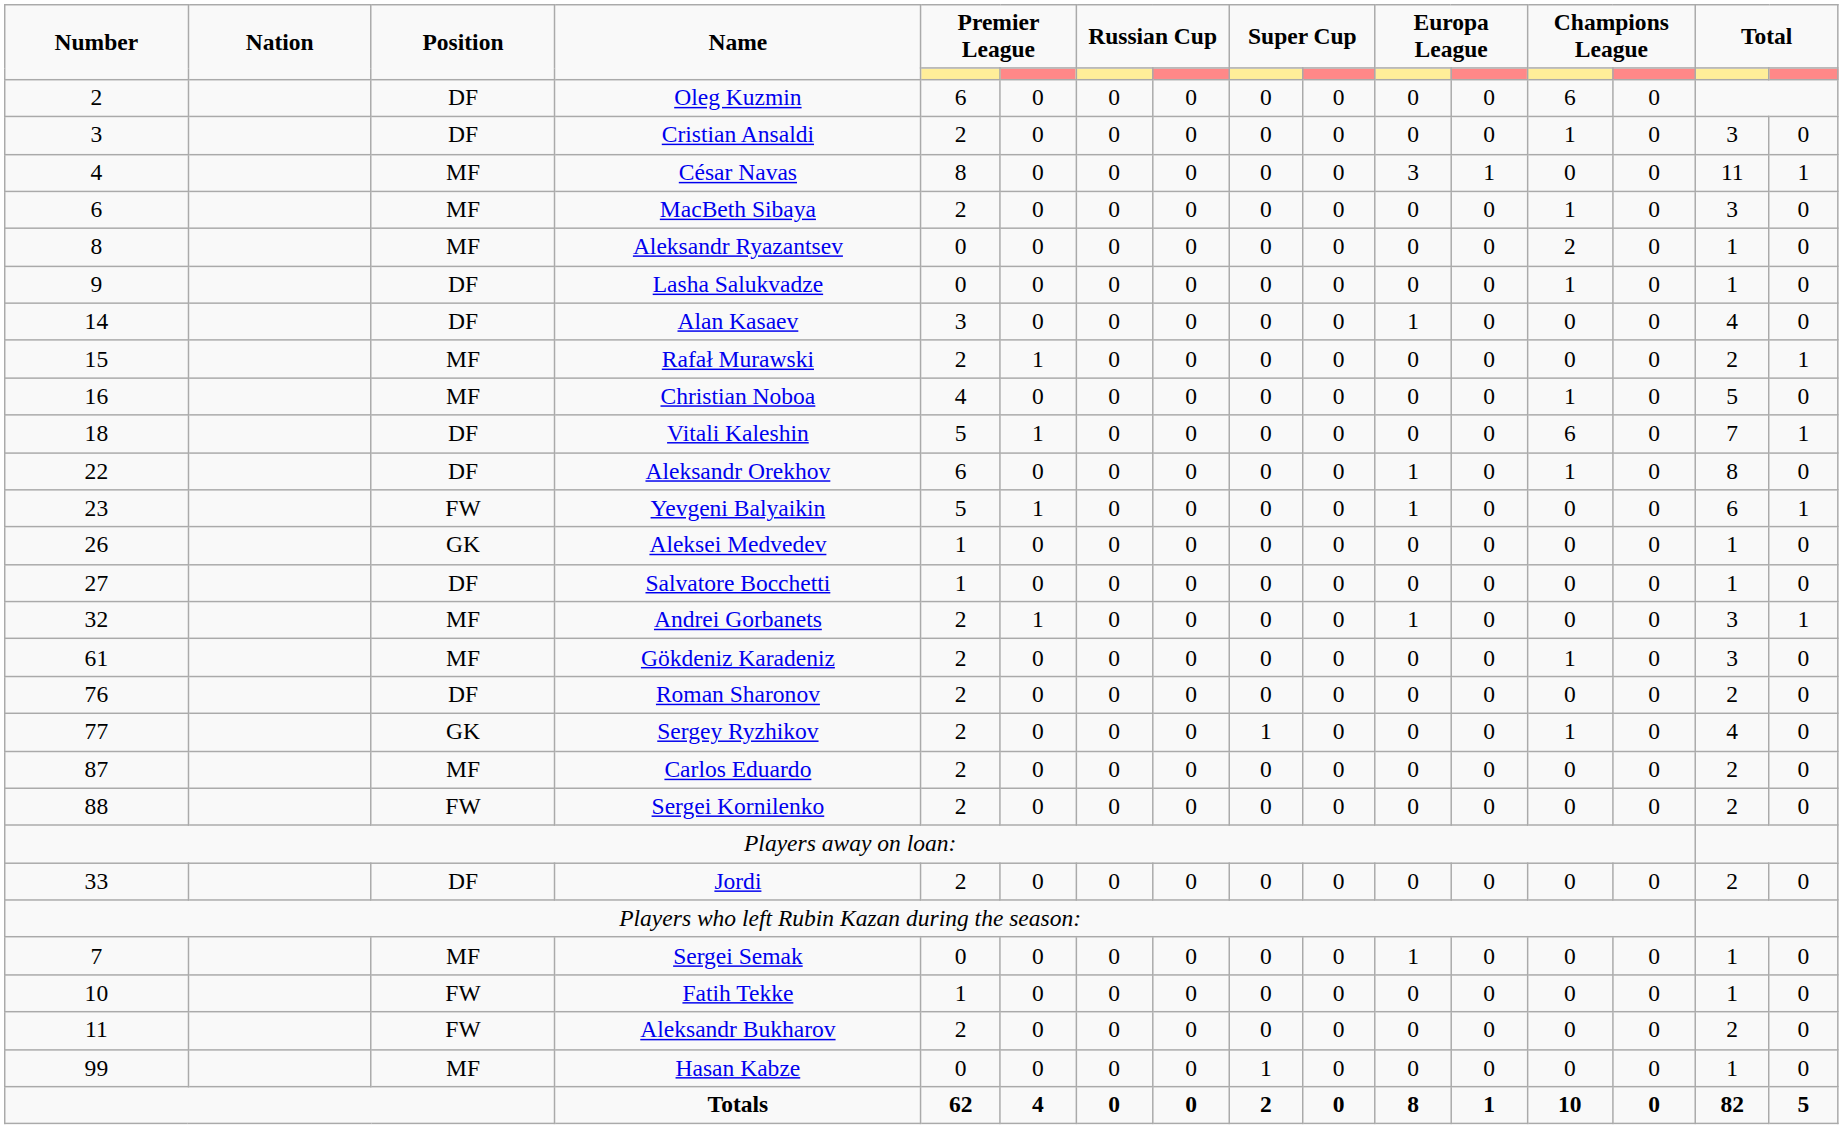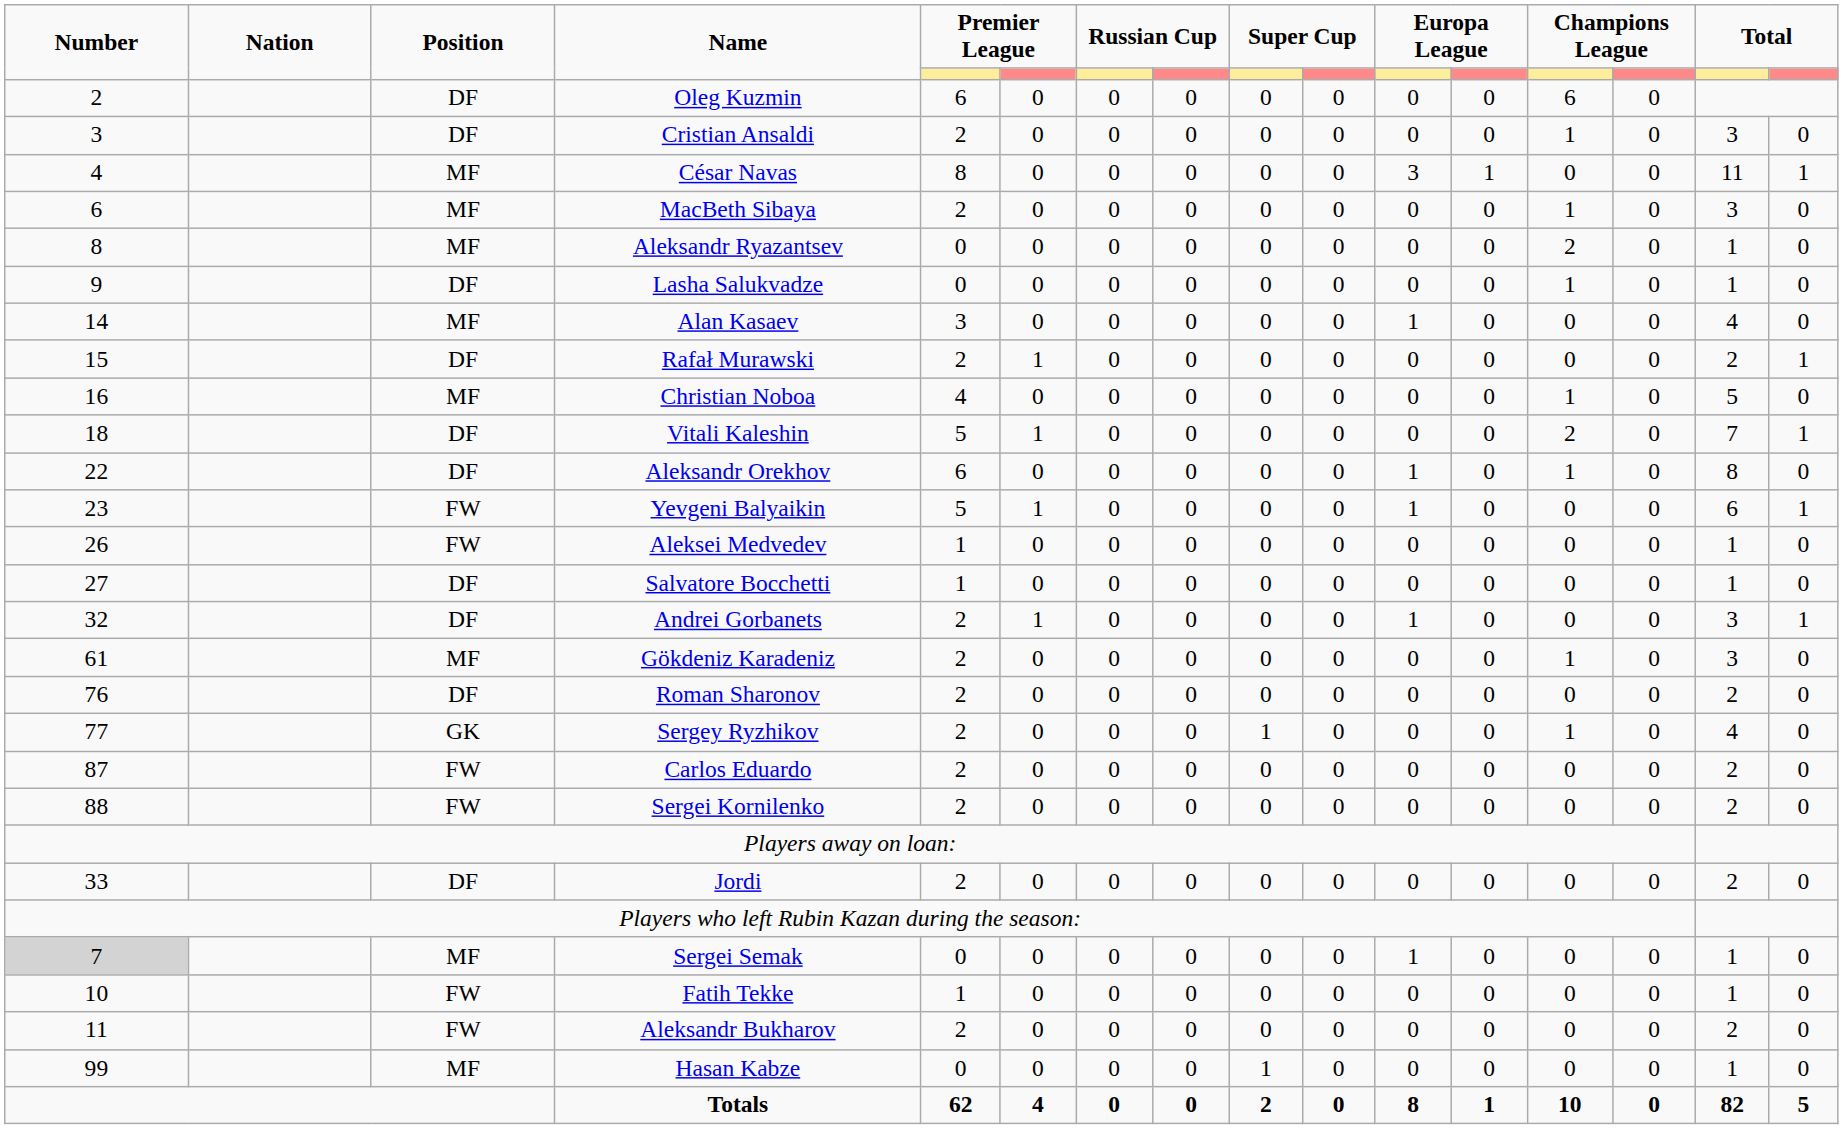 <table class="wikitable" style="font-size: 100%; text-align: center;">
 <tr>
 <td rowspan="2" width="10%" align="center"><strong>Number</strong></td>
 <td rowspan="2" width="10%" align="center"><strong>Nation</strong></td>
 <td rowspan="2" width="10%" align="center"><strong>Position</strong></td>
 <td rowspan="2" width="20%" align="center"><strong>Name</strong></td>
 <td colspan="2" align="center"><strong>Premier League</strong></td>
 <td colspan="2" align="center"><strong>Russian Cup</strong></td>
 <td colspan="2" align="center"><strong>Super Cup</strong></td>
 <td colspan="2" align="center"><strong>Europa League</strong></td>
 <td colspan="2" align="center"><strong>Champions League</strong></td>
 <td colspan="2" align="center"><strong>Total</strong></td>
 </tr>
 <tr>
 <th width=60 style="background: #FFEE99"></th>
 <th width=60 style="background: #FF8888"></th>
 <th width=60 style="background: #FFEE99"></th>
 <th width=60 style="background: #FF8888"></th>
 <th width=60 style="background: #FFEE99"></th>
 <th width=60 style="background: #FF8888"></th>
 <th width=60 style="background: #FFEE99"></th>
 <th width=60 style="background: #FF8888"></th>
 <th width=60 style="background: #FFEE99"></th>
 <th width=60 style="background: #FF8888"></th>
 <th width=60 style="background: #FFEE99"></th>
 <th width=60 style="background: #FF8888"></th>
 </tr>
 <tr>
 <td>2</td>
 <td></td>
 <td>DF</td>
 <td><a href='#'>Oleg Kuzmin</a></td>
 <td>6</td>
 <td>0</td>
 <td>0</td>
 <td>0</td>
 <td>0</td>
 <td>0</td>
 <td>0</td>
 <td>0</td>
 <td>6</td>
 <td>0</td>
 </tr>
 <tr>
 <td>3</td>
 <td></td>
 <td>DF</td>
 <td><a href='#'>Cristian Ansaldi</a></td>
 <td>2</td>
 <td>0</td>
 <td>0</td>
 <td>0</td>
 <td>0</td>
 <td>0</td>
 <td>0</td>
 <td>0</td>
 <td>1</td>
 <td>0</td>
 <td>3</td>
 <td>0</td>
 </tr>
 <tr>
 <td>4</td>
 <td></td>
 <td>MF</td>
 <td><a href='#'>César Navas</a></td>
 <td>8</td>
 <td>0</td>
 <td>0</td>
 <td>0</td>
 <td>0</td>
 <td>0</td>
 <td>3</td>
 <td>1</td>
 <td>0</td>
 <td>0</td>
 <td>11</td>
 <td>1</td>
 </tr>
 <tr>
 <td>6</td>
 <td></td>
 <td>MF</td>
 <td><a href='#'>MacBeth Sibaya</a></td>
 <td>2</td>
 <td>0</td>
 <td>0</td>
 <td>0</td>
 <td>0</td>
 <td>0</td>
 <td>0</td>
 <td>0</td>
 <td>1</td>
 <td>0</td>
 <td>3</td>
 <td>0</td>
 </tr>
 <tr>
 <td>8</td>
 <td></td>
 <td>MF</td>
 <td><a href='#'>Aleksandr Ryazantsev</a></td>
 <td>0</td>
 <td>0</td>
 <td>0</td>
 <td>0</td>
 <td>0</td>
 <td>0</td>
 <td>0</td>
 <td>0</td>
 <td>2</td>
 <td>0</td>
 <td>1</td>
 <td>0</td>
 </tr>
 <tr>
 <td>9</td>
 <td></td>
 <td>DF</td>
 <td><a href='#'>Lasha Salukvadze</a></td>
 <td>0</td>
 <td>0</td>
 <td>0</td>
 <td>0</td>
 <td>0</td>
 <td>0</td>
 <td>0</td>
 <td>0</td>
 <td>1</td>
 <td>0</td>
 <td>1</td>
 <td>0</td>
 </tr>
 <tr>
 <td>14</td>
 <td></td>
-<td>DF</td>
+<td>MF</td>
 <td><a href='#'>Alan Kasaev</a></td>
 <td>3</td>
 <td>0</td>
 <td>0</td>
 <td>0</td>
 <td>0</td>
 <td>0</td>
 <td>1</td>
 <td>0</td>
 <td>0</td>
 <td>0</td>
 <td>4</td>
 <td>0</td>
 </tr>
 <tr>
 <td>15</td>
 <td></td>
-<td>MF</td>
+<td>DF</td>
 <td><a href='#'>Rafał Murawski</a></td>
 <td>2</td>
 <td>1</td>
 <td>0</td>
 <td>0</td>
 <td>0</td>
 <td>0</td>
 <td>0</td>
 <td>0</td>
 <td>0</td>
 <td>0</td>
 <td>2</td>
 <td>1</td>
 </tr>
 <tr>
 <td>16</td>
 <td></td>
 <td>MF</td>
 <td><a href='#'>Christian Noboa</a></td>
 <td>4</td>
 <td>0</td>
 <td>0</td>
 <td>0</td>
 <td>0</td>
 <td>0</td>
 <td>0</td>
 <td>0</td>
 <td>1</td>
 <td>0</td>
 <td>5</td>
 <td>0</td>
 </tr>
 <tr>
 <td>18</td>
 <td></td>
 <td>DF</td>
 <td><a href='#'>Vitali Kaleshin</a></td>
 <td>5</td>
 <td>1</td>
 <td>0</td>
 <td>0</td>
 <td>0</td>
 <td>0</td>
 <td>0</td>
 <td>0</td>
-<td>6</td>
+<td>2</td>
 <td>0</td>
 <td>7</td>
 <td>1</td>
 </tr>
 <tr>
 <td>22</td>
 <td></td>
 <td>DF</td>
 <td><a href='#'>Aleksandr Orekhov</a></td>
 <td>6</td>
 <td>0</td>
 <td>0</td>
 <td>0</td>
 <td>0</td>
 <td>0</td>
 <td>1</td>
 <td>0</td>
 <td>1</td>
 <td>0</td>
 <td>8</td>
 <td>0</td>
 </tr>
 <tr>
 <td>23</td>
 <td></td>
 <td>FW</td>
 <td><a href='#'>Yevgeni Balyaikin</a></td>
 <td>5</td>
 <td>1</td>
 <td>0</td>
 <td>0</td>
 <td>0</td>
 <td>0</td>
 <td>1</td>
 <td>0</td>
 <td>0</td>
 <td>0</td>
 <td>6</td>
 <td>1</td>
 </tr>
 <tr>
 <td>26</td>
 <td></td>
-<td>GK</td>
+<td>FW</td>
 <td><a href='#'>Aleksei Medvedev</a></td>
 <td>1</td>
 <td>0</td>
 <td>0</td>
 <td>0</td>
 <td>0</td>
 <td>0</td>
 <td>0</td>
 <td>0</td>
 <td>0</td>
 <td>0</td>
 <td>1</td>
 <td>0</td>
 </tr>
 <tr>
 <td>27</td>
 <td></td>
 <td>DF</td>
 <td><a href='#'>Salvatore Bocchetti</a></td>
 <td>1</td>
 <td>0</td>
 <td>0</td>
 <td>0</td>
 <td>0</td>
 <td>0</td>
 <td>0</td>
 <td>0</td>
 <td>0</td>
 <td>0</td>
 <td>1</td>
 <td>0</td>
 </tr>
 <tr>
 <td>32</td>
 <td></td>
-<td>MF</td>
+<td>DF</td>
 <td><a href='#'>Andrei Gorbanets</a></td>
 <td>2</td>
 <td>1</td>
 <td>0</td>
 <td>0</td>
 <td>0</td>
 <td>0</td>
 <td>1</td>
 <td>0</td>
 <td>0</td>
 <td>0</td>
 <td>3</td>
 <td>1</td>
 </tr>
 <tr>
 <td>61</td>
 <td></td>
 <td>MF</td>
 <td><a href='#'>Gökdeniz Karadeniz</a></td>
 <td>2</td>
 <td>0</td>
 <td>0</td>
 <td>0</td>
 <td>0</td>
 <td>0</td>
 <td>0</td>
 <td>0</td>
 <td>1</td>
 <td>0</td>
 <td>3</td>
 <td>0</td>
 </tr>
 <tr>
 <td>76</td>
 <td></td>
 <td>DF</td>
 <td><a href='#'>Roman Sharonov</a></td>
 <td>2</td>
 <td>0</td>
 <td>0</td>
 <td>0</td>
 <td>0</td>
 <td>0</td>
 <td>0</td>
 <td>0</td>
 <td>0</td>
 <td>0</td>
 <td>2</td>
 <td>0</td>
 </tr>
 <tr>
 <td>77</td>
 <td></td>
 <td>GK</td>
 <td><a href='#'>Sergey Ryzhikov</a></td>
 <td>2</td>
 <td>0</td>
 <td>0</td>
 <td>0</td>
 <td>1</td>
 <td>0</td>
 <td>0</td>
 <td>0</td>
 <td>1</td>
 <td>0</td>
 <td>4</td>
 <td>0</td>
 </tr>
 <tr>
 <td>87</td>
 <td></td>
-<td>MF</td>
+<td>FW</td>
 <td><a href='#'>Carlos Eduardo</a></td>
 <td>2</td>
 <td>0</td>
 <td>0</td>
 <td>0</td>
 <td>0</td>
 <td>0</td>
 <td>0</td>
 <td>0</td>
 <td>0</td>
 <td>0</td>
 <td>2</td>
 <td>0</td>
 </tr>
 <tr>
 <td>88</td>
 <td></td>
 <td>FW</td>
 <td><a href='#'>Sergei Kornilenko</a></td>
 <td>2</td>
 <td>0</td>
 <td>0</td>
 <td>0</td>
 <td>0</td>
 <td>0</td>
 <td>0</td>
 <td>0</td>
 <td>0</td>
 <td>0</td>
 <td>2</td>
 <td>0</td>
 </tr>
 <tr>
 <td colspan="14"><em>Players away on loan:</em></td>
 </tr>
 <tr>
 <td>33</td>
 <td></td>
 <td>DF</td>
 <td><a href='#'>Jordi</a></td>
 <td>2</td>
 <td>0</td>
 <td>0</td>
 <td>0</td>
 <td>0</td>
 <td>0</td>
 <td>0</td>
 <td>0</td>
 <td>0</td>
 <td>0</td>
 <td>2</td>
 <td>0</td>
 </tr>
 <tr>
 <td colspan="14"><em>Players who left Rubin Kazan during the season:</em></td>
 </tr>
 <tr>
-<td>7</td>
+<td style="background: lightgrey;">7</td>
 <td></td>
 <td>MF</td>
 <td><a href='#'>Sergei Semak</a></td>
 <td>0</td>
 <td>0</td>
 <td>0</td>
 <td>0</td>
 <td>0</td>
 <td>0</td>
 <td>1</td>
 <td>0</td>
 <td>0</td>
 <td>0</td>
 <td>1</td>
 <td>0</td>
 </tr>
 <tr>
 <td>10</td>
 <td></td>
 <td>FW</td>
 <td><a href='#'>Fatih Tekke</a></td>
 <td>1</td>
 <td>0</td>
 <td>0</td>
 <td>0</td>
 <td>0</td>
 <td>0</td>
 <td>0</td>
 <td>0</td>
 <td>0</td>
 <td>0</td>
 <td>1</td>
 <td>0</td>
 </tr>
 <tr>
 <td>11</td>
 <td></td>
 <td>FW</td>
 <td><a href='#'>Aleksandr Bukharov</a></td>
 <td>2</td>
 <td>0</td>
 <td>0</td>
 <td>0</td>
 <td>0</td>
 <td>0</td>
 <td>0</td>
 <td>0</td>
 <td>0</td>
 <td>0</td>
 <td>2</td>
 <td>0</td>
 </tr>
 <tr>
 <td>99</td>
 <td></td>
 <td>MF</td>
 <td><a href='#'>Hasan Kabze</a></td>
 <td>0</td>
 <td>0</td>
 <td>0</td>
 <td>0</td>
 <td>1</td>
 <td>0</td>
 <td>0</td>
 <td>0</td>
 <td>0</td>
 <td>0</td>
 <td>1</td>
 <td>0</td>
 </tr>
 <tr>
 <td colspan="3"></td>
 <td><strong>Totals</strong></td>
 <td><strong>62</strong></td>
 <td><strong>4</strong></td>
 <td><strong>0</strong></td>
 <td><strong>0</strong></td>
 <td><strong>2</strong></td>
 <td><strong>0</strong></td>
 <td><strong>8</strong></td>
 <td><strong>1</strong></td>
 <td><strong>10</strong></td>
 <td><strong>0</strong></td>
 <td><strong>82</strong></td>
 <td><strong>5</strong></td>
 </tr>
 </table>
